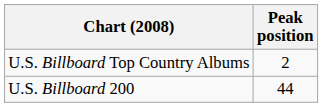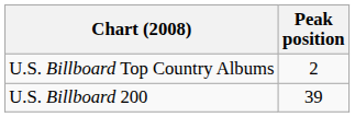 <table class="wikitable">
 <tr>
 <th>Chart (2008)</th>
 <th>Peak<br>position</th>
 </tr>
 <tr>
 <td>U.S. <em>Billboard</em> Top Country Albums</td>
 <td style="text-align:center;">2</td>
 </tr>
 <tr>
 <td>U.S. <em>Billboard</em> 200</td>
-<td style="text-align:center;">44</td>
+<td style="text-align:center;">39</td>
 </tr>
 </table>
